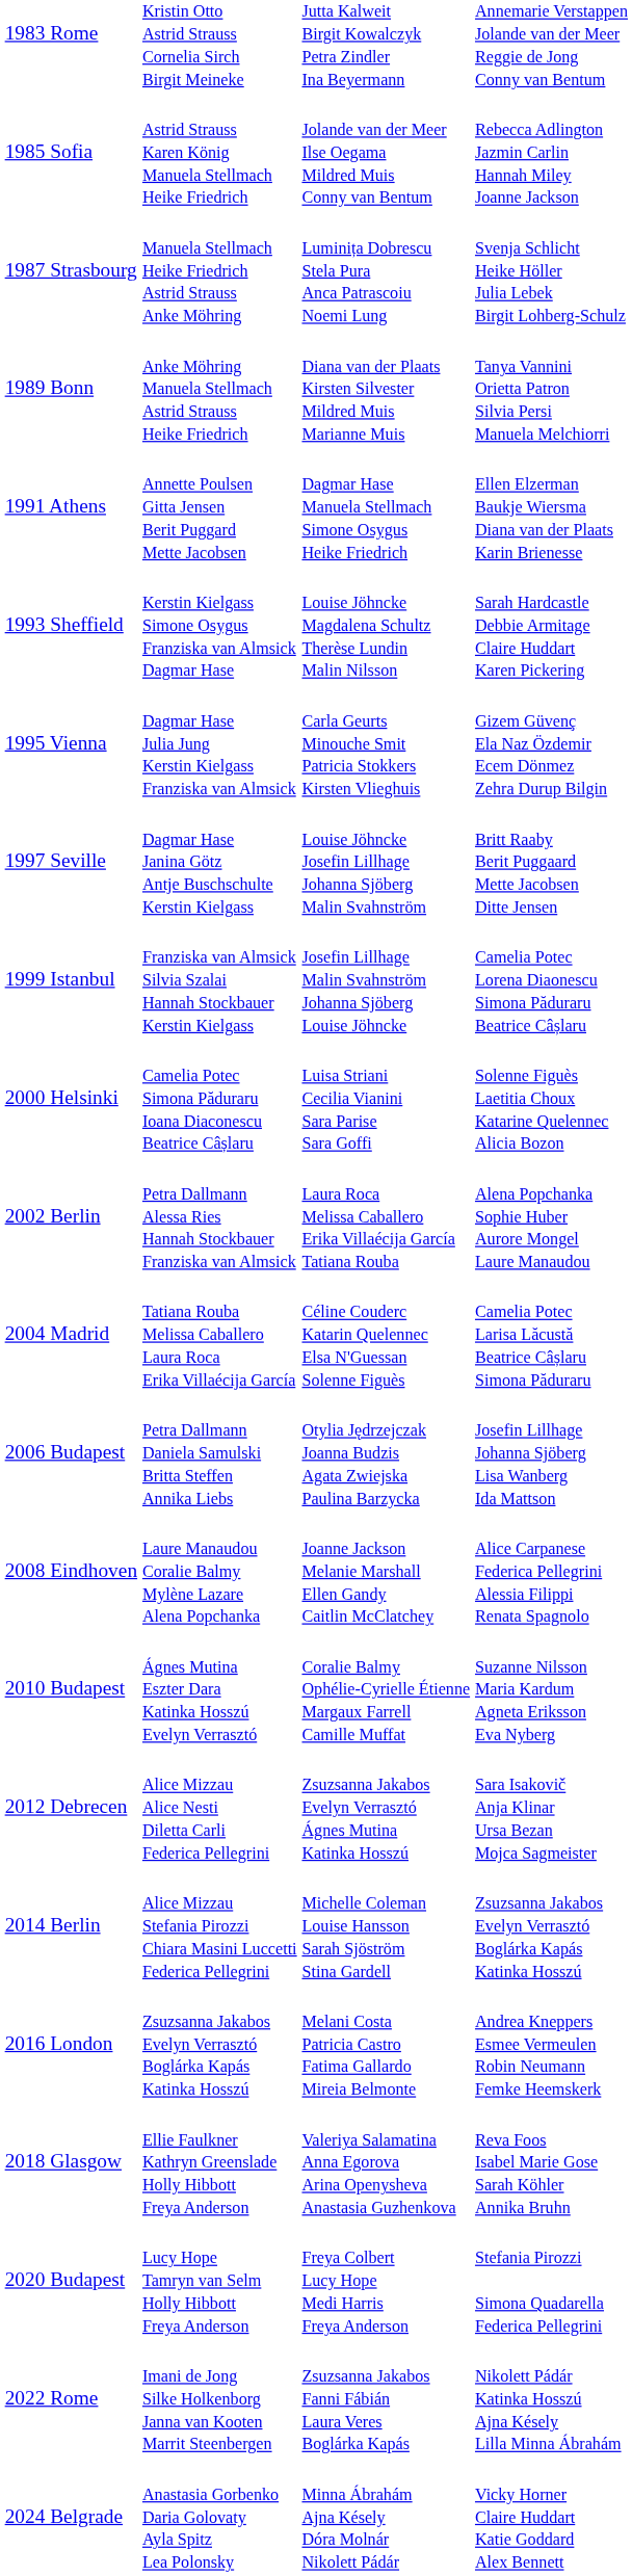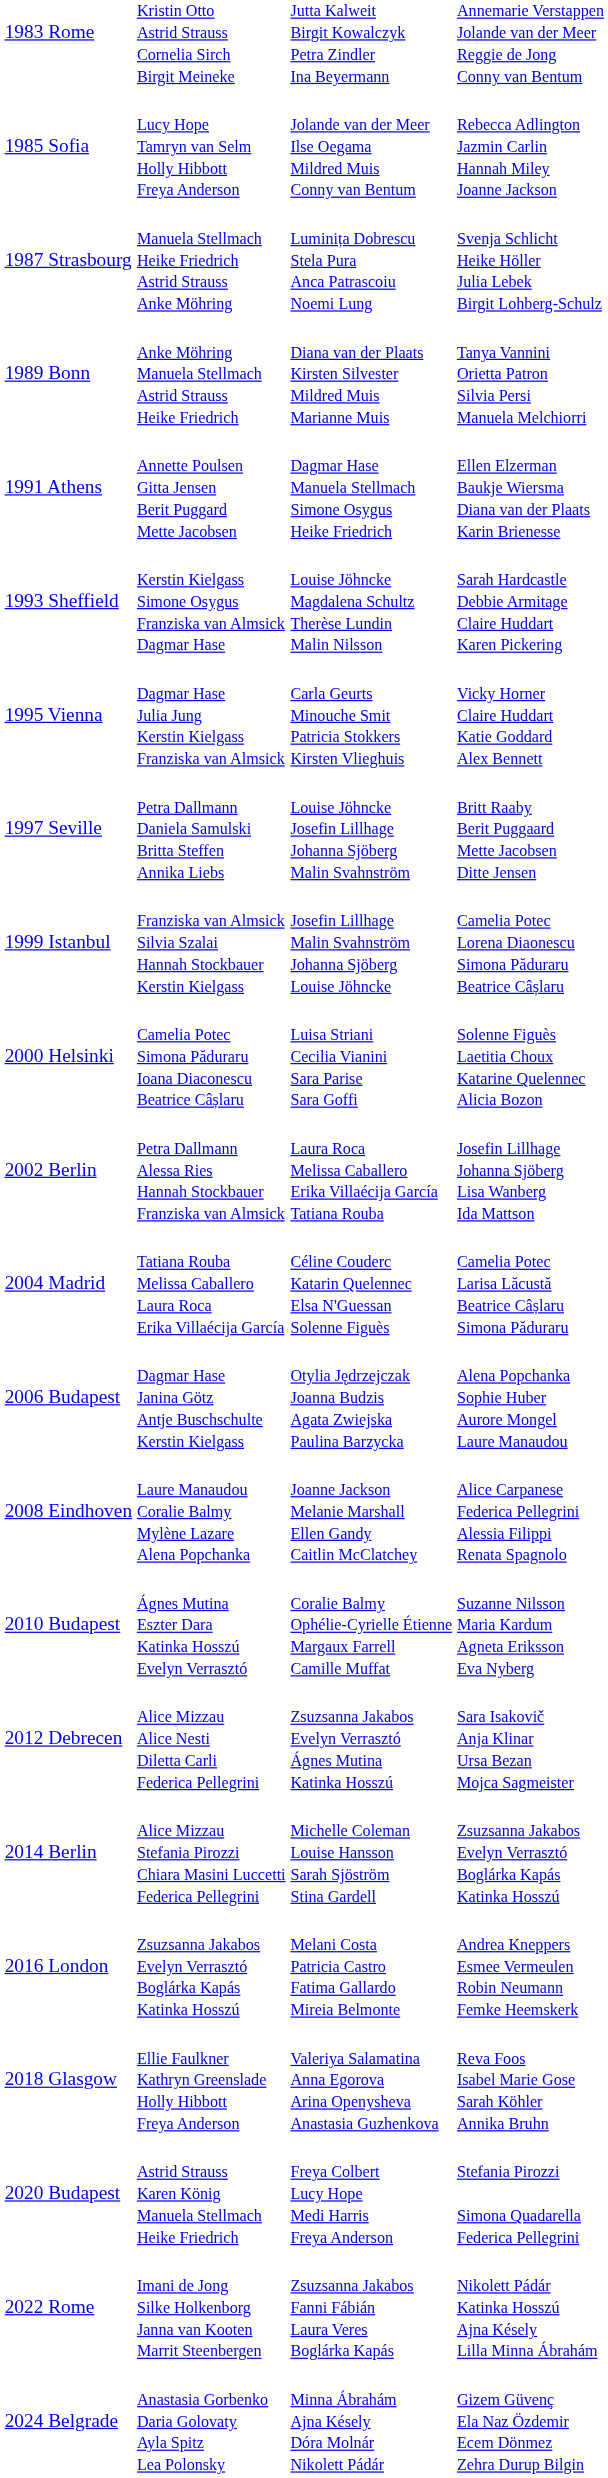 <table>
 <tr>
 <td><a href='#'>1983 Rome</a></td>
 <td><small><br><a href='#'>Kristin Otto</a><br><a href='#'>Astrid Strauss</a><br><a href='#'>Cornelia Sirch</a><br><a href='#'>Birgit Meineke</a></small></td>
 <td><small><br><a href='#'>Jutta Kalweit</a><br><a href='#'>Birgit Kowalczyk</a><br><a href='#'>Petra Zindler</a><br><a href='#'>Ina Beyermann</a></small></td>
 <td><small><br><a href='#'>Annemarie Verstappen</a><br><a href='#'>Jolande van der Meer</a><br><a href='#'>Reggie de Jong</a><br><a href='#'>Conny van Bentum</a></small></td>
 </tr>
 <tr>
 <td><a href='#'>1985 Sofia</a></td>
-<td><small><br><a href='#'>Astrid Strauss</a><br><a href='#'>Karen König</a><br><a href='#'>Manuela Stellmach</a><br><a href='#'>Heike Friedrich</a></small></td>
+<td><small><br><a href='#'>Lucy Hope</a><br><a href='#'>Tamryn van Selm</a><br><a href='#'>Holly Hibbott</a><br><a href='#'>Freya Anderson</a></small></td>
 <td><small><br><a href='#'>Jolande van der Meer</a><br><a href='#'>Ilse Oegama</a><br><a href='#'>Mildred Muis</a><br><a href='#'>Conny van Bentum</a></small></td>
 <td><small><br><a href='#'>Rebecca Adlington</a><br><a href='#'>Jazmin Carlin</a><br><a href='#'>Hannah Miley</a><br><a href='#'>Joanne Jackson</a></small></td>
 </tr>
 <tr>
 <td><a href='#'>1987 Strasbourg</a></td>
 <td><small><br><a href='#'>Manuela Stellmach</a><br><a href='#'>Heike Friedrich</a><br><a href='#'>Astrid Strauss</a><br><a href='#'>Anke Möhring</a></small></td>
 <td><small><br><a href='#'>Luminița Dobrescu</a><br><a href='#'>Stela Pura</a><br><a href='#'>Anca Patrascoiu</a><br><a href='#'>Noemi Lung</a></small></td>
 <td><small><br><a href='#'>Svenja Schlicht</a><br><a href='#'>Heike Höller</a><br><a href='#'>Julia Lebek</a><br><a href='#'>Birgit Lohberg-Schulz</a></small></td>
 </tr>
 <tr>
 <td><a href='#'>1989 Bonn</a></td>
 <td><small><br><a href='#'>Anke Möhring</a><br><a href='#'>Manuela Stellmach</a><br><a href='#'>Astrid Strauss</a><br><a href='#'>Heike Friedrich</a></small></td>
 <td><small><br><a href='#'>Diana van der Plaats</a><br><a href='#'>Kirsten Silvester</a><br><a href='#'>Mildred Muis</a><br><a href='#'>Marianne Muis</a></small></td>
 <td><small><br><a href='#'>Tanya Vannini</a><br><a href='#'>Orietta Patron</a><br><a href='#'>Silvia Persi</a><br><a href='#'>Manuela Melchiorri</a></small></td>
 </tr>
 <tr>
 <td><a href='#'>1991 Athens</a></td>
 <td><small><br><a href='#'>Annette Poulsen</a><br><a href='#'>Gitta Jensen</a><br><a href='#'>Berit Puggard</a><br><a href='#'>Mette Jacobsen</a></small></td>
 <td><small><br><a href='#'>Dagmar Hase</a><br><a href='#'>Manuela Stellmach</a><br><a href='#'>Simone Osygus</a><br><a href='#'>Heike Friedrich</a></small></td>
 <td><small><br><a href='#'>Ellen Elzerman</a><br><a href='#'>Baukje Wiersma</a><br><a href='#'>Diana van der Plaats</a><br><a href='#'>Karin Brienesse</a></small></td>
 </tr>
 <tr>
 <td><a href='#'>1993 Sheffield</a></td>
 <td><small><br><a href='#'>Kerstin Kielgass</a><br><a href='#'>Simone Osygus</a><br><a href='#'>Franziska van Almsick</a><br><a href='#'>Dagmar Hase</a></small></td>
 <td><small><br><a href='#'>Louise Jöhncke</a><br><a href='#'>Magdalena Schultz</a><br><a href='#'>Therèse Lundin</a><br><a href='#'>Malin Nilsson</a></small></td>
 <td><small><br><a href='#'>Sarah Hardcastle</a><br><a href='#'>Debbie Armitage</a><br><a href='#'>Claire Huddart</a><br><a href='#'>Karen Pickering</a></small></td>
 </tr>
 <tr>
 <td><a href='#'>1995 Vienna</a></td>
 <td><small><br><a href='#'>Dagmar Hase</a><br><a href='#'>Julia Jung</a><br><a href='#'>Kerstin Kielgass</a><br><a href='#'>Franziska van Almsick</a> </small></td>
 <td><small><br><a href='#'>Carla Geurts</a><br><a href='#'>Minouche Smit</a><br><a href='#'>Patricia Stokkers</a><br><a href='#'>Kirsten Vlieghuis</a></small></td>
-<td><small><br><a href='#'>Gizem Güvenç</a><br><a href='#'>Ela Naz Özdemir</a><br><a href='#'>Ecem Dönmez</a><br><a href='#'>Zehra Durup Bilgin</a></small></td>
+<td><small><br><a href='#'>Vicky Horner</a><br><a href='#'>Claire Huddart</a><br><a href='#'>Katie Goddard</a><br><a href='#'>Alex Bennett</a></small></td>
 </tr>
 <tr>
 <td><a href='#'>1997 Seville</a></td>
-<td><small><br><a href='#'>Dagmar Hase</a><br><a href='#'>Janina Götz</a><br><a href='#'>Antje Buschschulte</a><br><a href='#'>Kerstin Kielgass</a></small></td>
+<td><small><br><a href='#'>Petra Dallmann</a><br><a href='#'>Daniela Samulski</a><br><a href='#'>Britta Steffen</a><br><a href='#'>Annika Liebs</a></small></td>
 <td><small><br><a href='#'>Louise Jöhncke</a><br><a href='#'>Josefin Lillhage</a><br><a href='#'>Johanna Sjöberg</a><br><a href='#'>Malin Svahnström</a></small></td>
 <td><small><br><a href='#'>Britt Raaby</a><br><a href='#'>Berit Puggaard</a><br><a href='#'>Mette Jacobsen</a><br><a href='#'>Ditte Jensen</a></small></td>
 </tr>
 <tr>
 <td><a href='#'>1999 Istanbul</a></td>
 <td><small><br><a href='#'>Franziska van Almsick</a><br><a href='#'>Silvia Szalai</a><br><a href='#'>Hannah Stockbauer</a><br><a href='#'>Kerstin Kielgass</a></small></td>
 <td><small><br><a href='#'>Josefin Lillhage</a><br><a href='#'>Malin Svahnström</a><br><a href='#'>Johanna Sjöberg</a><br><a href='#'>Louise Jöhncke</a></small></td>
 <td><small><br><a href='#'>Camelia Potec</a><br><a href='#'>Lorena Diaonescu</a><br><a href='#'>Simona Păduraru</a><br><a href='#'>Beatrice Câșlaru</a></small></td>
 </tr>
 <tr>
 <td><a href='#'>2000 Helsinki</a></td>
 <td><small><br><a href='#'>Camelia Potec</a><br><a href='#'>Simona Păduraru</a><br><a href='#'>Ioana Diaconescu</a><br><a href='#'>Beatrice Câșlaru</a></small></td>
 <td><small><br><a href='#'>Luisa Striani</a><br><a href='#'>Cecilia Vianini</a><br><a href='#'>Sara Parise</a><br><a href='#'>Sara Goffi</a></small></td>
 <td><small><br><a href='#'>Solenne Figuès</a><br><a href='#'>Laetitia Choux</a><br><a href='#'>Katarine Quelennec</a><br><a href='#'>Alicia Bozon</a></small></td>
 </tr>
 <tr>
 <td><a href='#'>2002 Berlin</a></td>
 <td><small><br><a href='#'>Petra Dallmann</a><br><a href='#'>Alessa Ries</a><br><a href='#'>Hannah Stockbauer</a><br><a href='#'>Franziska van Almsick</a></small></td>
 <td><small><br><a href='#'>Laura Roca</a><br><a href='#'>Melissa Caballero</a><br><a href='#'>Erika Villaécija García</a><br><a href='#'>Tatiana Rouba</a></small></td>
-<td><small><br><a href='#'>Alena Popchanka</a><br><a href='#'>Sophie Huber</a><br><a href='#'>Aurore Mongel</a><br><a href='#'>Laure Manaudou</a></small></td>
+<td><small><br><a href='#'>Josefin Lillhage</a><br><a href='#'>Johanna Sjöberg</a><br><a href='#'>Lisa Wanberg</a><br><a href='#'>Ida Mattson</a></small></td>
 </tr>
 <tr>
 <td><a href='#'>2004 Madrid</a></td>
 <td><small><br><a href='#'>Tatiana Rouba</a><br><a href='#'>Melissa Caballero</a><br><a href='#'>Laura Roca</a><br><a href='#'>Erika Villaécija García</a></small></td>
 <td><small><br><a href='#'>Céline Couderc</a><br><a href='#'>Katarin Quelennec</a><br><a href='#'>Elsa N'Guessan</a><br><a href='#'>Solenne Figuès</a></small></td>
 <td><small><br><a href='#'>Camelia Potec</a><br><a href='#'>Larisa Lăcustă</a><br><a href='#'>Beatrice Câșlaru</a><br><a href='#'>Simona Păduraru</a></small></td>
 </tr>
 <tr>
 <td><a href='#'>2006 Budapest</a></td>
-<td><small><br><a href='#'>Petra Dallmann</a><br><a href='#'>Daniela Samulski</a><br><a href='#'>Britta Steffen</a><br><a href='#'>Annika Liebs</a></small></td>
+<td><small><br><a href='#'>Dagmar Hase</a><br><a href='#'>Janina Götz</a><br><a href='#'>Antje Buschschulte</a><br><a href='#'>Kerstin Kielgass</a></small></td>
 <td><small><br><a href='#'>Otylia Jędrzejczak</a><br><a href='#'>Joanna Budzis</a><br><a href='#'>Agata Zwiejska</a><br><a href='#'>Paulina Barzycka</a></small></td>
-<td><small><br><a href='#'>Josefin Lillhage</a><br><a href='#'>Johanna Sjöberg</a><br><a href='#'>Lisa Wanberg</a><br><a href='#'>Ida Mattson</a></small></td>
+<td><small><br><a href='#'>Alena Popchanka</a><br><a href='#'>Sophie Huber</a><br><a href='#'>Aurore Mongel</a><br><a href='#'>Laure Manaudou</a></small></td>
 </tr>
 <tr>
 <td><a href='#'>2008 Eindhoven</a></td>
 <td><small><br><a href='#'>Laure Manaudou</a><br><a href='#'>Coralie Balmy</a><br><a href='#'>Mylène Lazare</a><br><a href='#'>Alena Popchanka</a></small></td>
 <td><small><br><a href='#'>Joanne Jackson</a><br><a href='#'>Melanie Marshall</a><br><a href='#'>Ellen Gandy</a><br><a href='#'>Caitlin McClatchey</a></small></td>
 <td><small><br><a href='#'>Alice Carpanese</a><br><a href='#'>Federica Pellegrini</a><br><a href='#'>Alessia Filippi</a><br><a href='#'>Renata Spagnolo</a></small></td>
 </tr>
 <tr>
 <td><a href='#'>2010 Budapest</a></td>
 <td><small><br><a href='#'>Ágnes Mutina</a><br><a href='#'>Eszter Dara</a><br><a href='#'>Katinka Hosszú</a><br><a href='#'>Evelyn Verrasztó</a></small></td>
 <td><small><br><a href='#'>Coralie Balmy</a><br><a href='#'>Ophélie-Cyrielle Étienne</a><br><a href='#'>Margaux Farrell</a><br><a href='#'>Camille Muffat</a></small></td>
 <td><small><br><a href='#'>Suzanne Nilsson</a><br><a href='#'>Maria Kardum</a><br><a href='#'>Agneta Eriksson</a><br><a href='#'>Eva Nyberg</a></small></td>
 </tr>
 <tr>
 <td><a href='#'>2012 Debrecen</a></td>
 <td><small><br><a href='#'>Alice Mizzau</a><br><a href='#'>Alice Nesti</a><br><a href='#'>Diletta Carli</a><br><a href='#'>Federica Pellegrini</a></small></td>
 <td><small><br><a href='#'>Zsuzsanna Jakabos</a><br><a href='#'>Evelyn Verrasztó</a><br><a href='#'>Ágnes Mutina</a><br><a href='#'>Katinka Hosszú</a></small></td>
 <td><small><br><a href='#'>Sara Isakovič</a><br><a href='#'>Anja Klinar</a><br><a href='#'>Ursa Bezan</a><br><a href='#'>Mojca Sagmeister</a></small></td>
 </tr>
 <tr>
 <td><a href='#'>2014 Berlin</a></td>
 <td><small><br><a href='#'>Alice Mizzau</a><br><a href='#'>Stefania Pirozzi</a><br><a href='#'>Chiara Masini Luccetti</a><br><a href='#'>Federica Pellegrini</a></small></td>
 <td><small><br><a href='#'>Michelle Coleman</a><br><a href='#'>Louise Hansson</a><br><a href='#'>Sarah Sjöström</a><br><a href='#'>Stina Gardell</a></small></td>
 <td><small><br><a href='#'>Zsuzsanna Jakabos</a><br><a href='#'>Evelyn Verrasztó</a><br><a href='#'>Boglárka Kapás</a><br><a href='#'>Katinka Hosszú</a></small></td>
 </tr>
 <tr>
 <td><a href='#'>2016 London</a></td>
 <td><small><br><a href='#'>Zsuzsanna Jakabos</a><br><a href='#'>Evelyn Verrasztó</a><br><a href='#'>Boglárka Kapás</a><br><a href='#'>Katinka Hosszú</a></small></td>
 <td><small><br><a href='#'>Melani Costa</a><br><a href='#'>Patricia Castro</a><br><a href='#'>Fatima Gallardo</a><br><a href='#'>Mireia Belmonte</a></small></td>
 <td><small><br><a href='#'>Andrea Kneppers</a><br><a href='#'>Esmee Vermeulen</a><br><a href='#'>Robin Neumann</a><br><a href='#'>Femke Heemskerk</a></small></td>
 </tr>
 <tr>
 <td><a href='#'>2018 Glasgow</a></td>
 <td><small><br><a href='#'>Ellie Faulkner</a><br><a href='#'>Kathryn Greenslade</a><br><a href='#'>Holly Hibbott</a><br><a href='#'>Freya Anderson</a></small></td>
 <td><small><br><a href='#'>Valeriya Salamatina</a><br><a href='#'>Anna Egorova</a><br><a href='#'>Arina Openysheva</a><br><a href='#'>Anastasia Guzhenkova</a></small></td>
 <td><small><br><a href='#'>Reva Foos</a><br><a href='#'>Isabel Marie Gose</a><br><a href='#'>Sarah Köhler</a><br><a href='#'>Annika Bruhn</a></small></td>
 </tr>
 <tr>
 <td><a href='#'>2020 Budapest</a></td>
-<td><small><br><a href='#'>Lucy Hope</a><br><a href='#'>Tamryn van Selm</a><br><a href='#'>Holly Hibbott</a><br><a href='#'>Freya Anderson</a></small></td>
+<td><small><br><a href='#'>Astrid Strauss</a><br><a href='#'>Karen König</a><br><a href='#'>Manuela Stellmach</a><br><a href='#'>Heike Friedrich</a></small></td>
 <td><small><br><a href='#'>Freya Colbert</a><br><a href='#'>Lucy Hope</a><br><a href='#'>Medi Harris</a><br><a href='#'>Freya Anderson</a></small></td>
 <td><small><br><a href='#'>Stefania Pirozzi</a><br><br><a href='#'>Simona Quadarella</a><br><a href='#'>Federica Pellegrini</a></small></td>
 </tr>
 <tr>
 <td><a href='#'>2022 Rome</a></td>
 <td><small><br><a href='#'>Imani de Jong</a><br><a href='#'>Silke Holkenborg</a><br><a href='#'>Janna van Kooten</a><br><a href='#'>Marrit Steenbergen</a></small></td>
 <td><small><br><a href='#'>Zsuzsanna Jakabos</a><br><a href='#'>Fanni Fábián</a><br><a href='#'>Laura Veres</a><br><a href='#'>Boglárka Kapás</a></small></td>
 <td><small><br><a href='#'>Nikolett Pádár</a><br><a href='#'>Katinka Hosszú</a><br><a href='#'>Ajna Késely</a><br><a href='#'>Lilla Minna Ábrahám</a></small></td>
 </tr>
 <tr>
 <td><a href='#'>2024 Belgrade</a></td>
 <td><small><br><a href='#'>Anastasia Gorbenko</a><br><a href='#'>Daria Golovaty</a><br><a href='#'>Ayla Spitz</a><br><a href='#'>Lea Polonsky</a></small></td>
 <td><small><br><a href='#'>Minna Ábrahám</a><br><a href='#'>Ajna Késely</a><br><a href='#'>Dóra Molnár</a><br><a href='#'>Nikolett Pádár</a></small></td>
-<td><small><br><a href='#'>Vicky Horner</a><br><a href='#'>Claire Huddart</a><br><a href='#'>Katie Goddard</a><br><a href='#'>Alex Bennett</a></small></td>
+<td><small><br><a href='#'>Gizem Güvenç</a><br><a href='#'>Ela Naz Özdemir</a><br><a href='#'>Ecem Dönmez</a><br><a href='#'>Zehra Durup Bilgin</a></small></td>
 </tr>
 </table>
